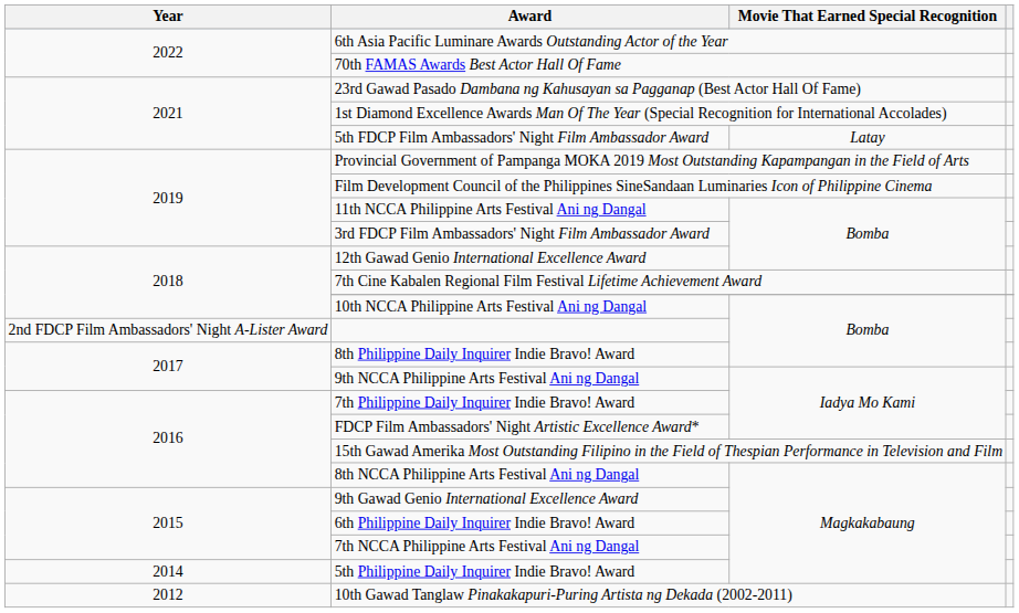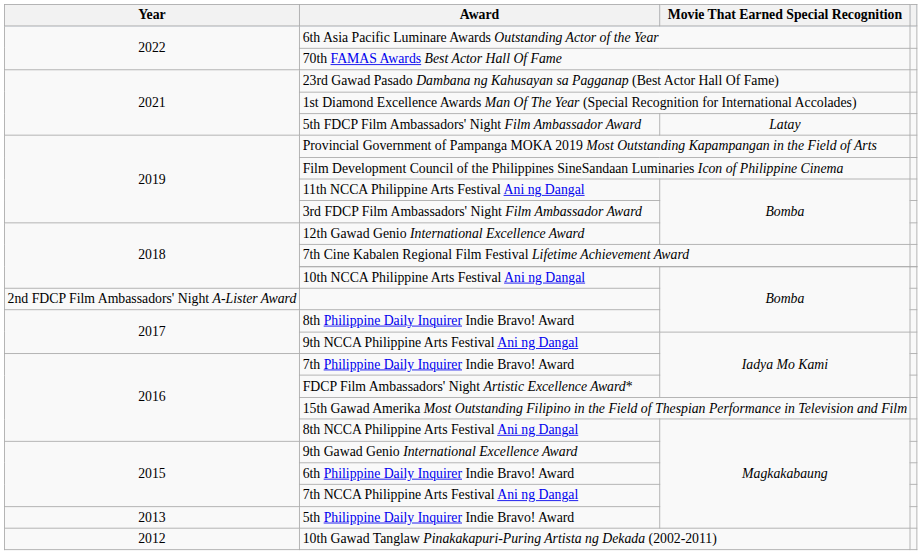 <table class="wikitable sortable">
 <tr style="background:#b0c4de; text-align:center;">
 <th>Year</th>
 <th>Award</th>
 <th>Movie That Earned Special Recognition</th>
 <th></th>
 </tr>
 <tr>
 <td rowspan="2" align="center">2022</td>
 <td colspan="2">6th Asia Pacific Luminare Awards <em>Outstanding Actor of the Year</em></td>
 <td></td>
 </tr>
 <tr>
 <td colspan="2">70th <a href='#'>FAMAS Awards</a> <em>Best Actor Hall Of Fame</em></td>
 <td></td>
 </tr>
 <tr>
 <td rowspan="3" align="center">2021</td>
 <td colspan="2">23rd Gawad Pasado <em>Dambana ng Kahusayan sa Pagganap</em> (Best Actor Hall Of Fame)</td>
 <td></td>
 </tr>
 <tr>
 <td colspan="2">1st Diamond Excellence Awards <em>Man Of The Year</em> (Special Recognition for International Accolades)</td>
 <td></td>
 </tr>
 <tr>
 <td>5th FDCP Film Ambassadors' Night <em>Film Ambassador Award</em></td>
 <td align="center"><em>Latay</em></td>
 <td></td>
 </tr>
 <tr>
 <td rowspan="4" align="center">2019</td>
 <td colspan="2">Provincial Government of Pampanga MOKA 2019 <em>Most Outstanding Kapampangan in the Field of Arts</em></td>
 <td></td>
 </tr>
 <tr>
 <td colspan="2">Film Development Council of the Philippines SineSandaan Luminaries <em>Icon of Philippine Cinema</em></td>
 <td></td>
 </tr>
 <tr>
 <td>11th NCCA Philippine Arts Festival <a href='#'>Ani ng Dangal</a></td>
 <td rowspan="3" align="center"><em>Bomba</em></td>
 <td></td>
 </tr>
 <tr>
 <td>3rd FDCP Film Ambassadors' Night <em>Film Ambassador Award</em></td>
 <td></td>
 </tr>
 <tr>
 <td rowspan="4" align="center">2018</td>
 <td>12th Gawad Genio <em>International Excellence Award</em></td>
 <td></td>
 </tr>
 <tr>
 <td colspan="2">7th Cine Kabalen Regional Film Festival <em>Lifetime Achievement Award</em></td>
 <td></td>
 </tr>
 <tr>
 </tr>
 <tr>
 <td>10th NCCA Philippine Arts Festival <a href='#'>Ani ng Dangal</a></td>
 <td rowspan="3" align="center"><em>Bomba</em></td>
 <td></td>
 </tr>
 <tr>
 <td>2nd FDCP Film Ambassadors' Night <em>A-Lister Award</em></td>
 <td></td>
 </tr>
 <tr>
 <td rowspan="2" align="center">2017</td>
 <td>8th <a href='#'>Philippine Daily Inquirer</a> Indie Bravo! Award</td>
 <td></td>
 </tr>
 <tr>
 <td>9th NCCA Philippine Arts Festival <a href='#'>Ani ng Dangal</a></td>
 <td rowspan="3" align="center"><em>Iadya Mo Kami</em></td>
 <td></td>
 </tr>
 <tr>
 <td rowspan="4" align="center">2016</td>
 <td>7th <a href='#'>Philippine Daily Inquirer</a> Indie Bravo! Award</td>
 <td></td>
 </tr>
 <tr>
 <td>FDCP Film Ambassadors' Night <em>Artistic Excellence Award</em>*</td>
 <td></td>
 </tr>
 <tr>
 <td colspan="2">15th Gawad Amerika <em>Most Outstanding Filipino in the Field of Thespian Performance in Television and Film</em></td>
 <td></td>
 </tr>
 <tr>
 <td>8th NCCA Philippine Arts Festival <a href='#'>Ani ng Dangal</a></td>
 <td rowspan="5" align="center"><em>Magkakabaung</em></td>
 <td></td>
 </tr>
 <tr>
 <td rowspan="3" align="center">2015</td>
 <td>9th Gawad Genio <em>International Excellence Award</em></td>
 <td></td>
 </tr>
 <tr>
 <td>6th <a href='#'>Philippine Daily Inquirer</a> Indie Bravo! Award</td>
 <td></td>
 </tr>
 <tr>
 <td>7th NCCA Philippine Arts Festival <a href='#'>Ani ng Dangal</a></td>
 <td></td>
 </tr>
 <tr>
-<td align="center">2014</td>
+<td align="center">2013</td>
 <td>5th <a href='#'>Philippine Daily Inquirer</a> Indie Bravo! Award</td>
 <td></td>
 </tr>
 <tr>
 <td align="center">2012</td>
 <td colspan="2">10th Gawad Tanglaw <em>Pinakakapuri-Puring Artista ng Dekada</em> (2002-2011)</td>
 <td></td>
 </tr>
 </table>
